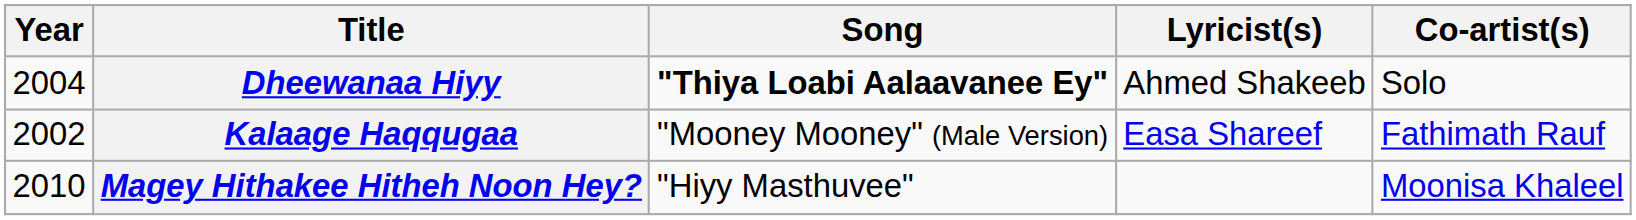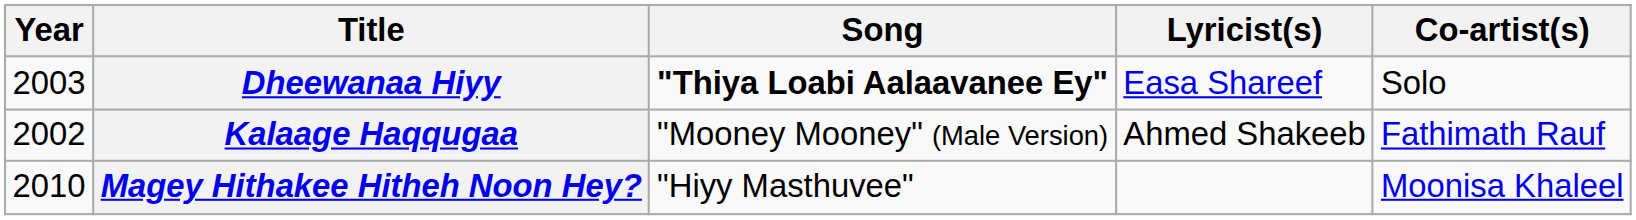 <table class="wikitable plainrowheaders">
 <tr>
 <th scope="col">Year</th>
 <th scope="col">Title</th>
 <th scope="col">Song</th>
 <th scope="col">Lyricist(s)</th>
 <th scope="col">Co-artist(s)</th>
 </tr>
 <tr>
-<td>2004</td>
+<td>2003</td>
 <th scope="row"><em><a href='#'>Dheewanaa Hiyy</a></em></th>
 <td><strong>"Thiya Loabi Aalaavanee Ey"</strong></td>
-<td>Ahmed Shakeeb</td>
+<td><a href='#'>Easa Shareef</a></td>
 <td>Solo</td>
 </tr>
 <tr>
 <td>2002</td>
 <th scope="row"><em><a href='#'>Kalaage Haqqugaa</a></em></th>
 <td>"Mooney Mooney" <small>(Male Version)</small></td>
-<td><a href='#'>Easa Shareef</a></td>
+<td>Ahmed Shakeeb</td>
 <td><a href='#'>Fathimath Rauf</a></td>
 </tr>
 <tr>
 <td>2010</td>
 <th scope="row"><em><a href='#'>Magey Hithakee Hitheh Noon Hey?</a></em></th>
 <td>"Hiyy Masthuvee"</td>
 <td></td>
 <td><a href='#'>Moonisa Khaleel</a></td>
 </tr>
 </table>
